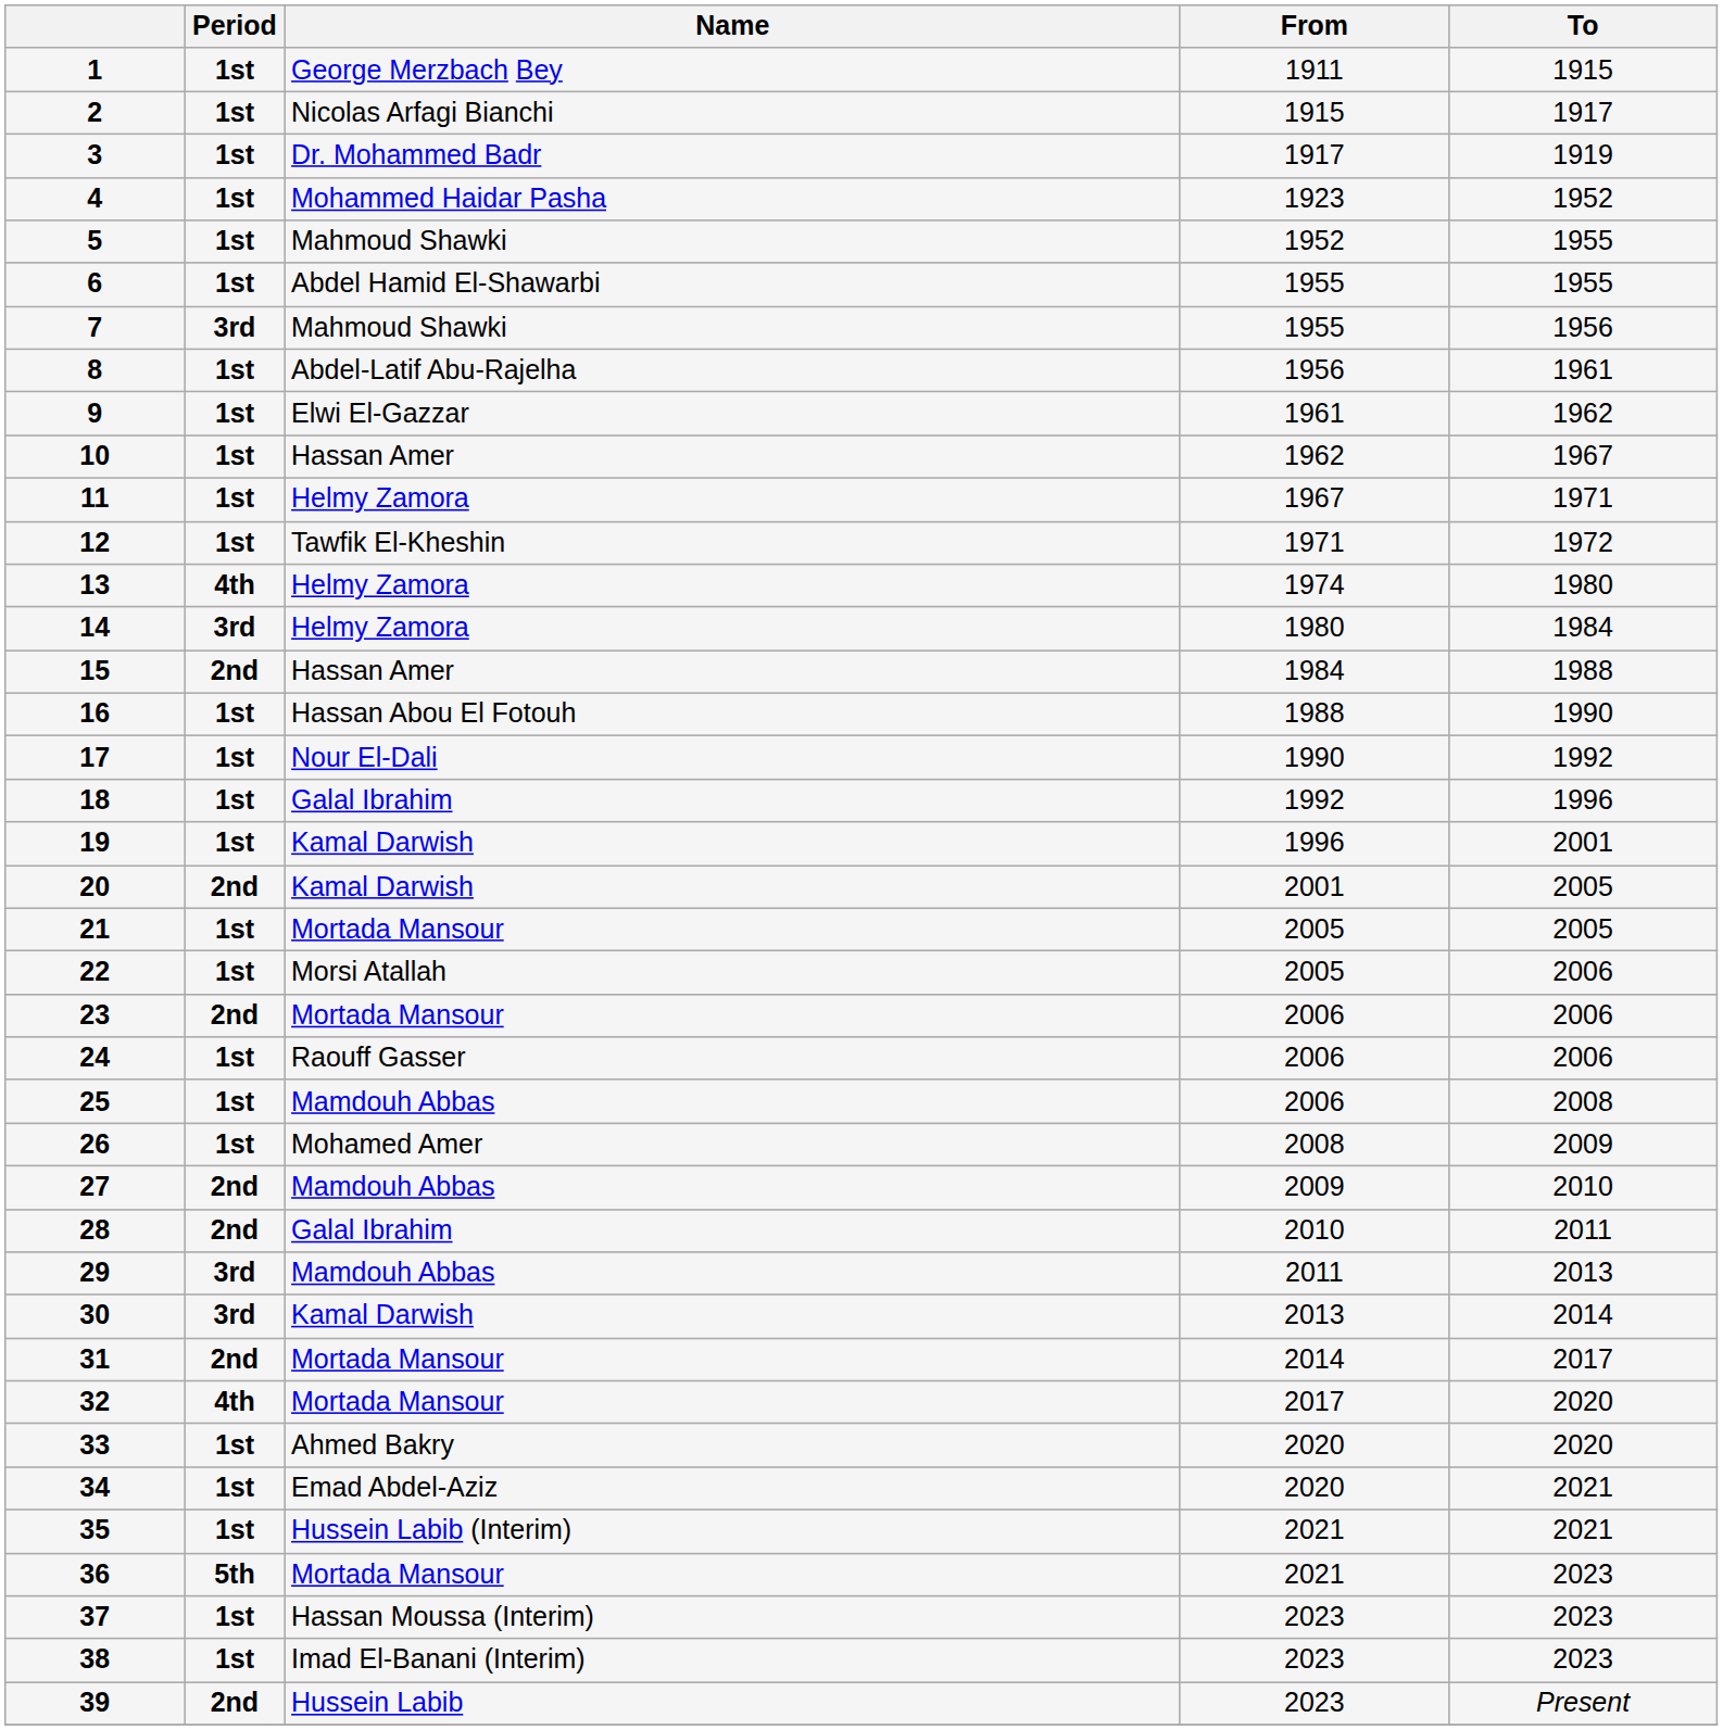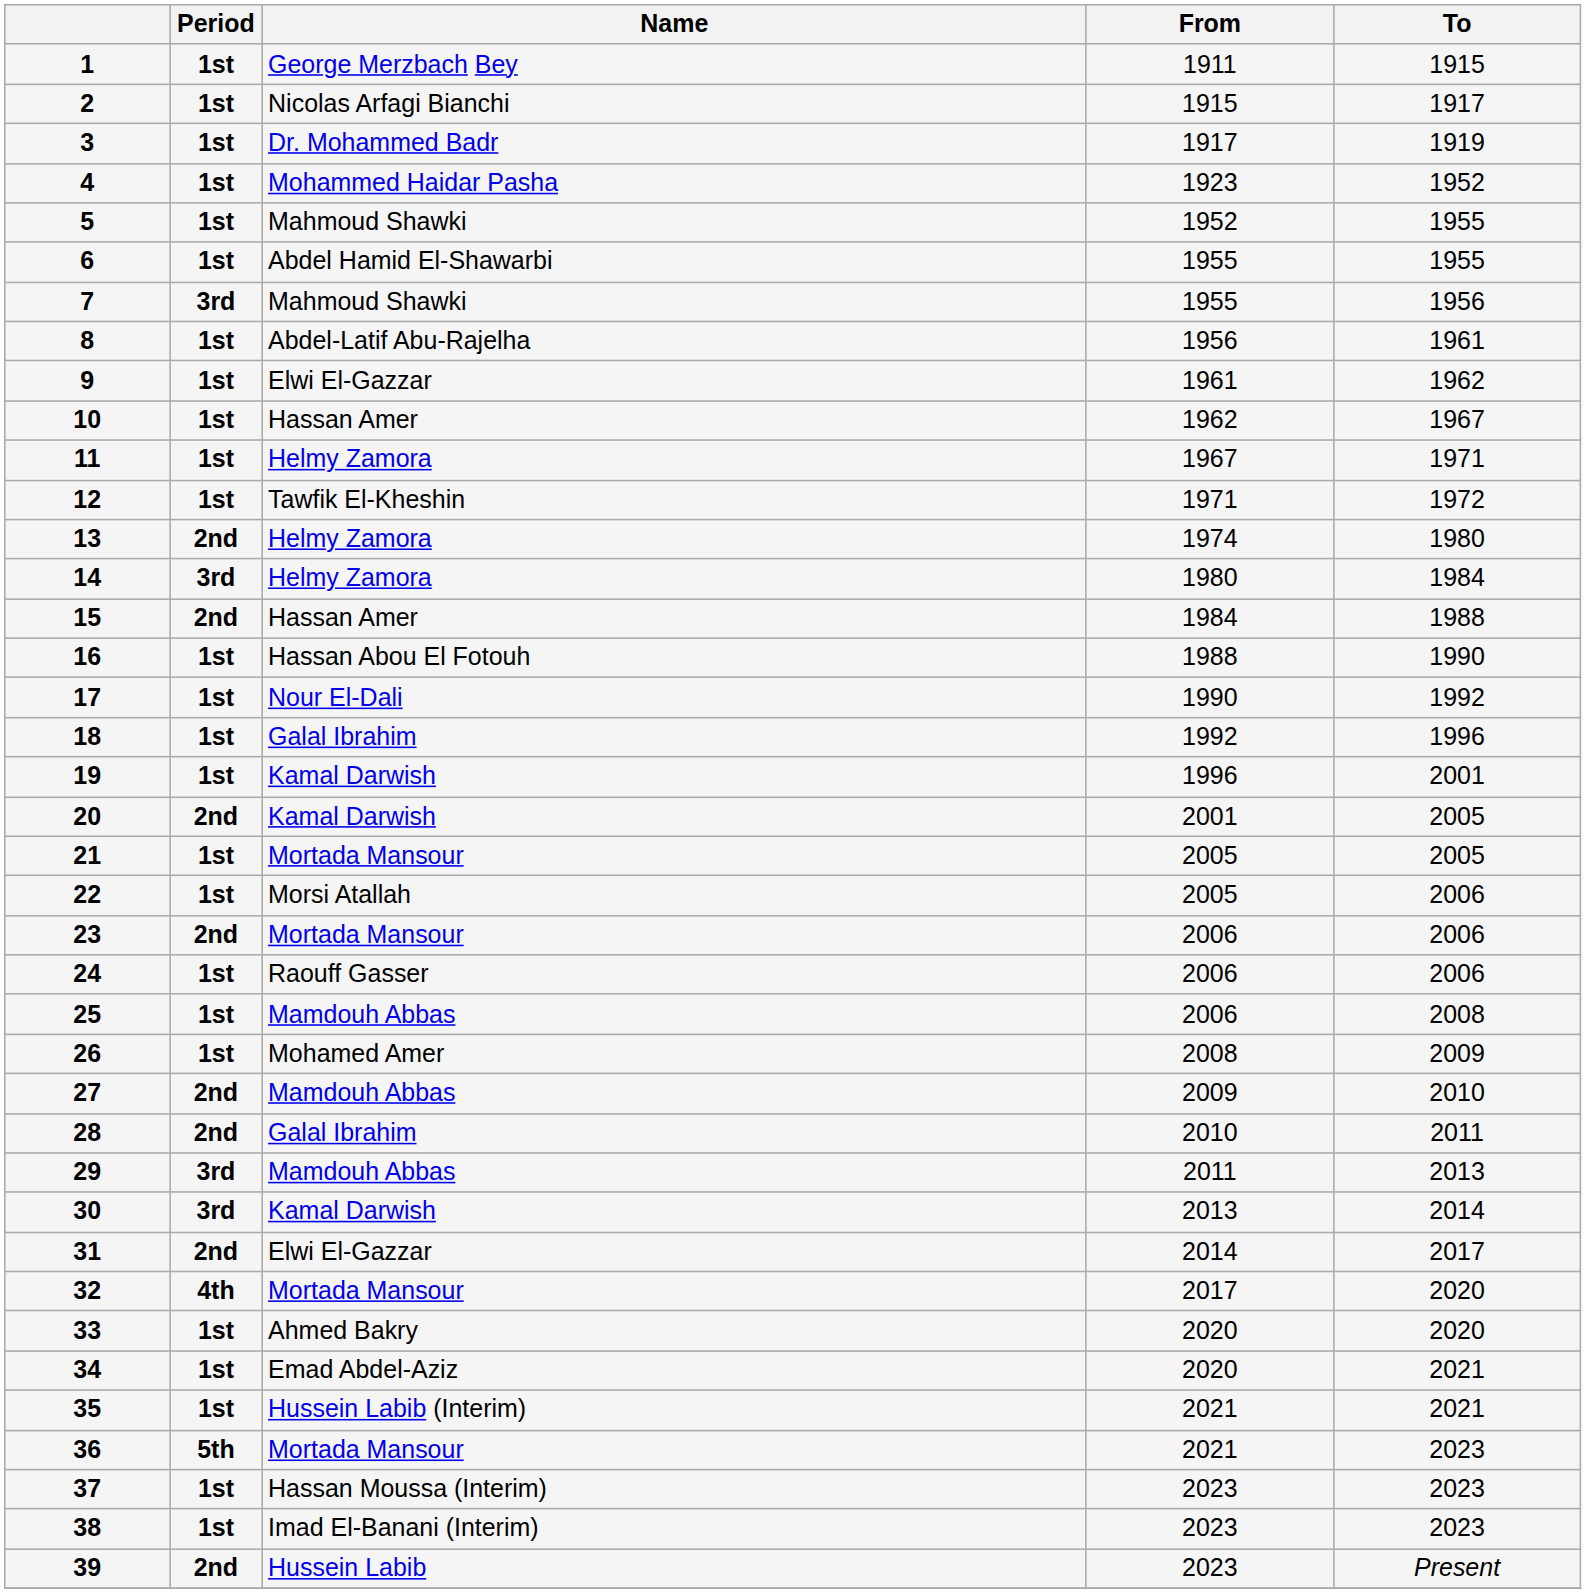 <table class="wikitable sortable" style="width:80%;">
 <tr style="background:#F5F5F5;">
 <th style="width:10%;"></th>
 <th style="width:5%;" !>Period</th>
 <th style="width:50%;">Name</th>
 <th style="width:15%;">From</th>
 <th style="width:15%;" !>To</th>
 </tr>
 <tr style="background:#F5F5F5;">
 <td style="text-align:center;"><strong>1</strong></td>
 <td style="text-align:center;"><strong>1st</strong></td>
 <td style="text-align:Left;"> <a href='#'>George Merzbach</a> <a href='#'>Bey</a></td>
 <td style="text-align:center;">1911</td>
 <td style="text-align:center;">1915</td>
 </tr>
 <tr style="background:#F5F5F5;">
 <td style="text-align:center;"><strong>2</strong></td>
 <td style="text-align:center;"><strong>1st</strong></td>
 <td style="text-align:Left;"> Nicolas Arfagi Bianchi</td>
 <td style="text-align:center;">1915</td>
 <td style="text-align:center;">1917</td>
 </tr>
 <tr style="background:#F5F5F5;">
 <td style="text-align:center;"><strong>3</strong></td>
 <td style="text-align:center;"><strong>1st</strong></td>
 <td style="text-align:Left;"> <a href='#'>Dr. Mohammed Badr</a></td>
 <td style="text-align:center;">1917</td>
 <td style="text-align:center;">1919</td>
 </tr>
 <tr style="background:#F5F5F5;">
 <td style="text-align:center;"><strong>4</strong></td>
 <td style="text-align:center;"><strong>1st</strong></td>
 <td style="text-align:Left;"> <a href='#'>Mohammed Haidar Pasha</a></td>
 <td style="text-align:center;">1923</td>
 <td style="text-align:center;">1952</td>
 </tr>
 <tr style="background:#F5F5F5;">
 <td style="text-align:center;"><strong>5</strong></td>
 <td style="text-align:center;"><strong>1st</strong></td>
 <td style="text-align:left;"> Mahmoud Shawki</td>
 <td style="text-align:center;">1952</td>
 <td style="text-align:center;">1955</td>
 </tr>
 <tr style="background:#F5F5F5;">
 <td style="text-align:center;"><strong>6</strong></td>
 <td style="text-align:center;"><strong>1st</strong></td>
 <td style="text-align:left;"> Abdel Hamid El-Shawarbi</td>
 <td style="text-align:center;">1955</td>
 <td style="text-align:center;">1955</td>
 </tr>
 <tr style="background:#F5F5F5;">
 <td style="text-align:center;"><strong>7</strong></td>
 <td style="text-align:center;"><strong>3rd</strong></td>
 <td style="text-align:left;"> Mahmoud Shawki</td>
 <td style="text-align:center;">1955</td>
 <td style="text-align:center;">1956</td>
 </tr>
 <tr style="background:#F5F5F5;">
 <td style="text-align:center;"><strong>8</strong></td>
 <td style="text-align:center;"><strong>1st</strong></td>
 <td style="text-align:left;">  Abdel-Latif Abu-Rajelha</td>
 <td style="text-align:center;">1956</td>
 <td style="text-align:center;">1961</td>
 </tr>
 <tr style="background:#F5F5F5;">
 <td style="text-align:center;"><strong>9</strong></td>
 <td style="text-align:center;"><strong>1st</strong></td>
 <td style="text-align:left;"> Elwi El-Gazzar</td>
 <td style="text-align:center;">1961</td>
 <td style="text-align:center;">1962</td>
 </tr>
 <tr style="background:#F5F5F5;">
 <td style="text-align:center;"><strong>10</strong></td>
 <td style="text-align:center;"><strong>1st</strong></td>
 <td style="text-align:left;"> Hassan Amer</td>
 <td style="text-align:center;">1962</td>
 <td style="text-align:center;">1967</td>
 </tr>
 <tr style="background:#F5F5F5;">
 <td style="text-align:center;"><strong>11</strong></td>
 <td style="text-align:center;"><strong>1st</strong></td>
 <td style="text-align:left;"> <a href='#'>Helmy Zamora</a></td>
 <td style="text-align:center;">1967</td>
 <td style="text-align:center;">1971</td>
 </tr>
 <tr style="background:#F5F5F5;">
 <td style="text-align:center;"><strong>12</strong></td>
 <td style="text-align:center;"><strong>1st</strong></td>
 <td style="text-align:left;">  Tawfik El-Kheshin</td>
 <td style="text-align:center;">1971</td>
 <td style="text-align:center;">1972</td>
 </tr>
 <tr style="background:#F5F5F5;">
 <td style="text-align:center;"><strong>13</strong></td>
-<td style="text-align:center;"><strong>4th</strong></td>
+<td style="text-align:center;"><strong>2nd</strong></td>
 <td style="text-align:left;"> <a href='#'>Helmy Zamora</a></td>
 <td style="text-align:center;">1974</td>
 <td style="text-align:center;">1980</td>
 </tr>
 <tr style="background:#F5F5F5;">
 <td style="text-align:center;"><strong>14</strong></td>
 <td style="text-align:center;"><strong>3rd</strong></td>
 <td style="text-align:left;">  <a href='#'>Helmy Zamora</a></td>
 <td style="text-align:center;">1980</td>
 <td style="text-align:center;">1984</td>
 </tr>
 <tr style="background:#F5F5F5;">
 <td style="text-align:center;"><strong>15</strong></td>
 <td style="text-align:center;"><strong>2nd</strong></td>
 <td style="text-align:left;"> Hassan Amer</td>
 <td style="text-align:center;">1984</td>
 <td style="text-align:center;">1988</td>
 </tr>
 <tr style="background:#F5F5F5;">
 <td style="text-align:center;"><strong>16</strong></td>
 <td style="text-align:center;"><strong>1st</strong></td>
 <td style="text-align:left;"> Hassan Abou El Fotouh</td>
 <td style="text-align:center;">1988</td>
 <td style="text-align:center;">1990</td>
 </tr>
 <tr style="background:#F5F5F5;">
 <td style="text-align:center;"><strong>17</strong></td>
 <td style="text-align:center;"><strong>1st</strong></td>
 <td style="text-align:left;"> <a href='#'>Nour El-Dali</a></td>
 <td style="text-align:center;">1990</td>
 <td style="text-align:center;">1992</td>
 </tr>
 <tr style="background:#F5F5F5;">
 <td style="text-align:center;"><strong>18</strong></td>
 <td style="text-align:center;"><strong>1st</strong></td>
 <td style="text-align:left;"> <a href='#'>Galal Ibrahim</a></td>
 <td style="text-align:center;">1992</td>
 <td style="text-align:center;">1996</td>
 </tr>
 <tr style="background:#F5F5F5;">
 <td style="text-align:center;"><strong>19</strong></td>
 <td style="text-align:center;"><strong>1st</strong></td>
 <td style="text-align:left;"> <a href='#'>Kamal Darwish</a></td>
 <td style="text-align:center;">1996</td>
 <td style="text-align:center;">2001</td>
 </tr>
 <tr style="background:#F5F5F5;">
 <td style="text-align:center;"><strong>20</strong></td>
 <td style="text-align:center;"><strong>2nd</strong></td>
 <td style="text-align:left;"> <a href='#'>Kamal Darwish</a></td>
 <td style="text-align:center;">2001</td>
 <td style="text-align:center;">2005</td>
 </tr>
 <tr style="background:#F5F5F5;">
 <td style="text-align:center;"><strong>21</strong></td>
 <td style="text-align:center;"><strong>1st</strong></td>
 <td style="text-align:left;"> <a href='#'>Mortada Mansour</a></td>
 <td style="text-align:center;">2005</td>
 <td style="text-align:center;">2005</td>
 </tr>
 <tr style="background:#F5F5F5;">
 <td style="text-align:center;"><strong>22</strong></td>
 <td style="text-align:center;"><strong>1st</strong></td>
 <td style="text-align:left;"> Morsi Atallah</td>
 <td style="text-align:center;">2005</td>
 <td style="text-align:center;">2006</td>
 </tr>
 <tr style="background:#F5F5F5;">
 <td style="text-align:center;"><strong>23</strong></td>
 <td style="text-align:center;"><strong>2nd</strong></td>
 <td style="text-align:left;"> <a href='#'>Mortada Mansour</a></td>
 <td style="text-align:center;">2006</td>
 <td style="text-align:center;">2006</td>
 </tr>
 <tr style="background:#F5F5F5;">
 <td style="text-align:center;"><strong>24</strong></td>
 <td style="text-align:center;"><strong>1st</strong></td>
 <td style="text-align:left;"> Raouff Gasser</td>
 <td style="text-align:center;">2006</td>
 <td style="text-align:center;">2006</td>
 </tr>
 <tr style="background:#F5F5F5;">
 <td style="text-align:center;"><strong>25</strong></td>
 <td style="text-align:center;"><strong>1st</strong></td>
 <td style="text-align:left;"> <a href='#'>Mamdouh Abbas</a></td>
 <td style="text-align:center;">2006</td>
 <td style="text-align:center;">2008</td>
 </tr>
 <tr style="background:#F5F5F5;">
 <td style="text-align:center;"><strong>26</strong></td>
 <td style="text-align:center;"><strong>1st</strong></td>
 <td style="text-align:left;"> Mohamed Amer</td>
 <td style="text-align:center;">2008</td>
 <td style="text-align:center;">2009</td>
 </tr>
 <tr style="background:#F5F5F5;">
 <td style="text-align:center;"><strong>27</strong></td>
 <td style="text-align:center;"><strong>2nd</strong></td>
 <td style="text-align:left;"> <a href='#'>Mamdouh Abbas</a></td>
 <td style="text-align:center;">2009</td>
 <td style="text-align:center;">2010</td>
 </tr>
 <tr style="background:#F5F5F5;">
 <td style="text-align:center;"><strong>28</strong></td>
 <td style="text-align:center;"><strong>2nd</strong></td>
 <td style="text-align:left;"> <a href='#'>Galal Ibrahim</a></td>
 <td style="text-align:center;">2010</td>
 <td style="text-align:center;">2011</td>
 </tr>
 <tr style="background:#F5F5F5;">
 <td style="text-align:center;"><strong>29</strong></td>
 <td style="text-align:center;"><strong>3rd</strong></td>
 <td style="text-align:left;"> <a href='#'>Mamdouh Abbas</a></td>
 <td style="text-align:center;">2011</td>
 <td style="text-align:center;">2013</td>
 </tr>
 <tr style="background:#F5F5F5;">
 <td style="text-align:center;"><strong>30</strong></td>
 <td style="text-align:center;"><strong>3rd</strong></td>
 <td style="text-align:left;"> <a href='#'>Kamal Darwish</a></td>
 <td style="text-align:center;">2013</td>
 <td style="text-align:center;">2014</td>
 </tr>
 <tr style="background:#F5F5F5;">
 <td style="text-align:center;"><strong>31</strong></td>
 <td style="text-align:center;"><strong>2nd</strong></td>
-<td style="text-align:left;"> <a href='#'>Mortada Mansour</a></td>
+<td style="text-align:left;"> Elwi El-Gazzar</td>
 <td style="text-align:center;">2014</td>
 <td style="text-align:center;">2017</td>
 </tr>
 <tr style="background:#F5F5F5;">
 <td style="text-align:center;"><strong>32</strong></td>
 <td style="text-align:center;"><strong>4th</strong></td>
 <td style="text-align:left;"> <a href='#'>Mortada Mansour</a></td>
 <td style="text-align:center;">2017</td>
 <td style="text-align:center;">2020</td>
 </tr>
 <tr style="background:#F5F5F5;">
 <td style="text-align:center;"><strong>33</strong></td>
 <td style="text-align:center;"><strong>1st</strong></td>
 <td style="text-align:left;"> Ahmed Bakry</td>
 <td style="text-align:center;">2020</td>
 <td style="text-align:center;">2020</td>
 </tr>
 <tr style="background:#F5F5F5;">
 <td style="text-align:center;"><strong>34</strong></td>
 <td style="text-align:center;"><strong>1st</strong></td>
 <td style="text-align:left;"> Emad Abdel-Aziz</td>
 <td style="text-align:center;">2020</td>
 <td style="text-align:center;">2021</td>
 </tr>
 <tr style="background:#F5F5F5;">
 <td style="text-align:center;"><strong>35</strong></td>
 <td style="text-align:center;"><strong>1st</strong></td>
 <td style="text-align:left;"> <a href='#'>Hussein Labib</a> (Interim)</td>
 <td style="text-align:center;">2021</td>
 <td style="text-align:center;">2021</td>
 </tr>
 <tr style="background:#F5F5F5;">
 <td style="text-align:center;"><strong>36</strong></td>
 <td style="text-align:center;"><strong>5th</strong></td>
 <td style="text-align:left;"> <a href='#'>Mortada Mansour</a></td>
 <td style="text-align:center;">2021</td>
 <td style="text-align:center;">2023</td>
 </tr>
 <tr style="background:#F5F5F5;">
 <td style="text-align:center;"><strong>37</strong></td>
 <td style="text-align:center;"><strong>1st</strong></td>
 <td style="text-align:left;"> Hassan Moussa (Interim)</td>
 <td style="text-align:center;">2023</td>
 <td style="text-align:center;">2023</td>
 </tr>
 <tr style="background:#F5F5F5;">
 <td style="text-align:center;"><strong>38</strong></td>
 <td style="text-align:center;"><strong>1st</strong></td>
 <td style="text-align:left;"> Imad El-Banani (Interim)</td>
 <td style="text-align:center;">2023</td>
 <td style="text-align:center;">2023</td>
 </tr>
 <tr style="background:#F5F5F5;">
 <td style="text-align:center;"><strong>39</strong></td>
 <td style="text-align:center;"><strong>2nd</strong></td>
 <td style="text-align:left;"> <a href='#'>Hussein Labib</a></td>
 <td style="text-align:center;">2023</td>
 <td style="text-align:center;"><em>Present</em></td>
 </tr>
 <tr style="background:#F5F5F5;">
 </tr>
 </table>
